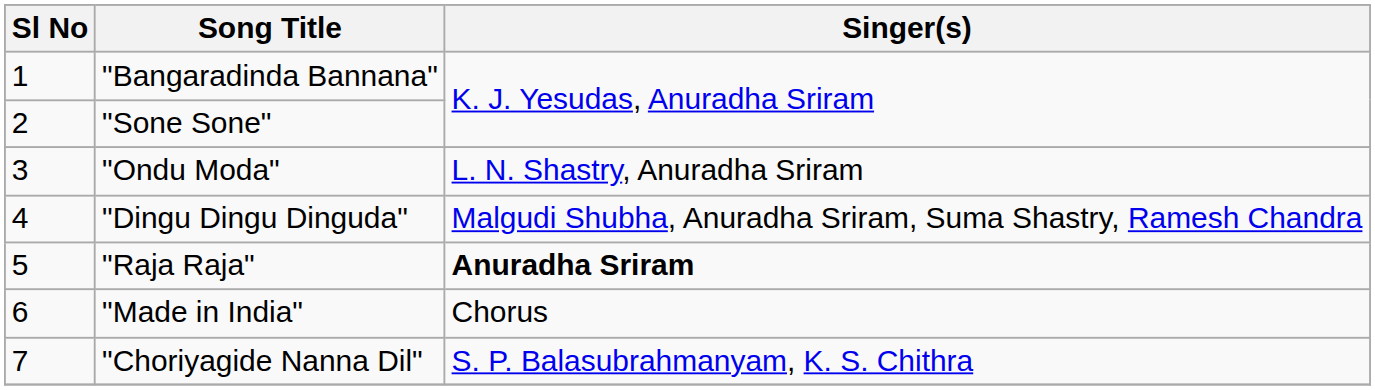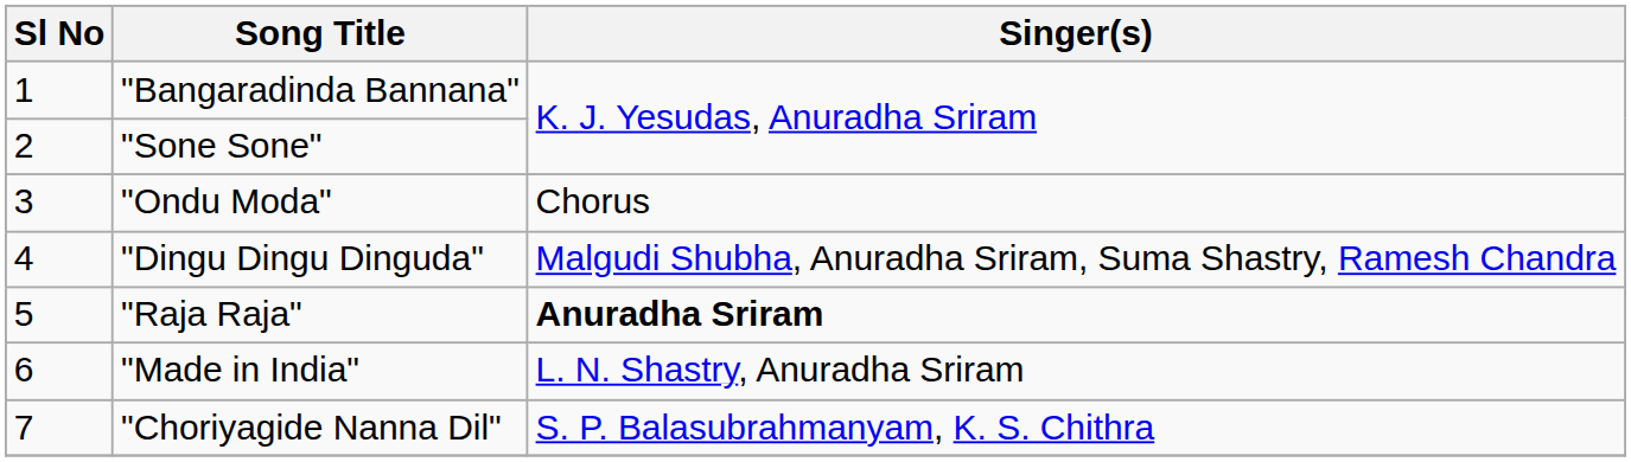 <table class="wikitable">
 <tr>
 <th>Sl No</th>
 <th>Song Title</th>
 <th>Singer(s)</th>
 </tr>
 <tr>
 <td>1</td>
 <td>"Bangaradinda Bannana"</td>
 <td rowspan=2><a href='#'>K. J. Yesudas</a>, <a href='#'>Anuradha Sriram</a></td>
 </tr>
 <tr>
 <td>2</td>
 <td>"Sone Sone"</td>
 </tr>
 <tr>
 <td>3</td>
 <td>"Ondu Moda"</td>
-<td><a href='#'>L. N. Shastry</a>, Anuradha Sriram</td>
+<td>Chorus</td>
 </tr>
 <tr>
 <td>4</td>
 <td>"Dingu Dingu Dinguda"</td>
 <td><a href='#'>Malgudi Shubha</a>, Anuradha Sriram, Suma Shastry, <a href='#'>Ramesh Chandra</a></td>
 </tr>
 <tr>
 <td>5</td>
 <td>"Raja Raja"</td>
 <td><strong>Anuradha Sriram</strong></td>
 </tr>
 <tr>
 <td>6</td>
 <td>"Made in India"</td>
-<td>Chorus</td>
+<td><a href='#'>L. N. Shastry</a>, Anuradha Sriram</td>
 </tr>
 <tr>
 <td>7</td>
 <td>"Choriyagide Nanna Dil"</td>
 <td><a href='#'>S. P. Balasubrahmanyam</a>, <a href='#'>K. S. Chithra</a></td>
 </tr>
 <tr>
 </tr>
 </table>
